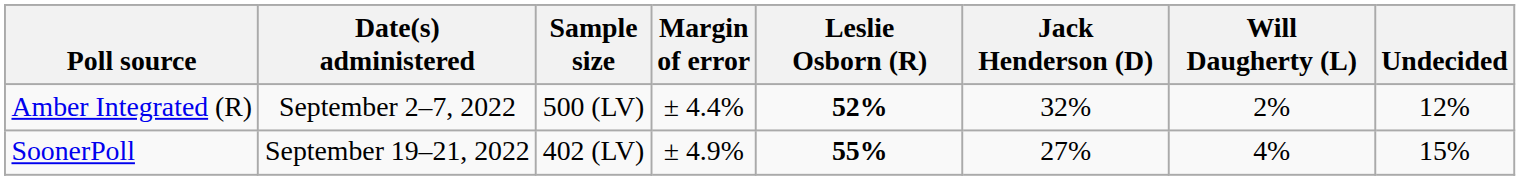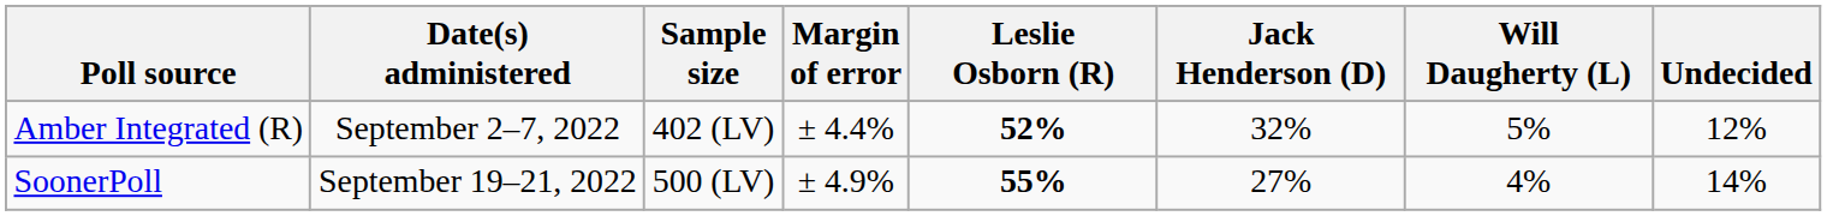 <table class="wikitable" style="font-size:90%;text-align:center;">
 <tr valign=bottom>
 <th>Poll source</th>
 <th>Date(s)<br>administered</th>
 <th>Sample<br>size</th>
 <th>Margin<br>of error</th>
 <th style="width:100px;">Leslie<br>Osborn (R)</th>
 <th style="width:100px;">Jack<br>Henderson (D)</th>
 <th style="width:100px;">Will<br>Daugherty (L)</th>
 <th>Undecided</th>
 </tr>
 <tr>
 <td style="text-align:left;"><a href='#'>Amber Integrated</a> (R)</td>
 <td>September 2–7, 2022</td>
-<td>500 (LV)</td>
+<td>402 (LV)</td>
 <td>± 4.4%</td>
 <td><strong>52%</strong></td>
 <td>32%</td>
-<td>2%</td>
+<td>5%</td>
 <td>12%</td>
 </tr>
 <tr>
 <td style="text-align:left;"><a href='#'>SoonerPoll</a></td>
 <td>September 19–21, 2022</td>
-<td>402 (LV)</td>
+<td>500 (LV)</td>
 <td>± 4.9%</td>
 <td><strong>55%</strong></td>
 <td>27%</td>
 <td>4%</td>
-<td>15%</td>
+<td>14%</td>
 </tr>
 </table>
